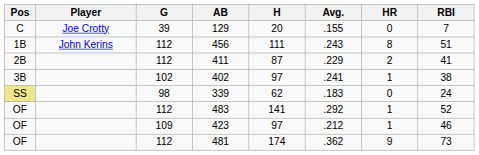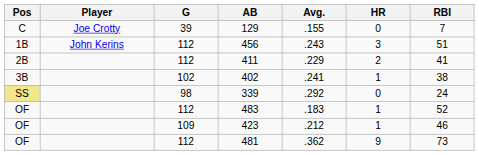 <table class="wikitable sortable">
 <tr>
 <th bgcolor="#DDDDFF" width="5%">Pos</th>
 <th bgcolor="#DDDDFF" width="16%">Player</th>
 <th bgcolor="#DDDDFF" width="9%">G</th>
 <th bgcolor="#DDDDFF" width="9%">AB</th>
-<th bgcolor="#DDDDFF" width="9%">H</th>
 <th bgcolor="#DDDDFF" width="9%">Avg.</th>
 <th bgcolor="#DDDDFF" width="9%">HR</th>
 <th bgcolor="#DDDDFF" width="9%">RBI</th>
 </tr>
 <tr align="center">
 <td>C</td>
 <td><a href='#'>Joe Crotty</a></td>
 <td>39</td>
 <td>129</td>
-<td>20</td>
 <td>.155</td>
 <td>0</td>
 <td>7</td>
 </tr>
 <tr align=center>
 <td>1B</td>
 <td><a href='#'>John Kerins</a></td>
 <td>112</td>
 <td>456</td>
-<td>111</td>
 <td>.243</td>
-<td>8</td>
+<td>3</td>
 <td>51</td>
 </tr>
 <tr align=center>
 <td>2B</td>
 <td></td>
 <td>112</td>
 <td>411</td>
-<td>87</td>
 <td>.229</td>
 <td>2</td>
 <td>41</td>
 </tr>
 <tr align="center">
 <td>3B</td>
 <td></td>
 <td>102</td>
 <td>402</td>
-<td>97</td>
 <td>.241</td>
 <td>1</td>
 <td>38</td>
 </tr>
 <tr align="center">
 <td style="background: khaki;">SS</td>
 <td></td>
 <td>98</td>
 <td>339</td>
-<td>62</td>
-<td>.183</td>
+<td>.292</td>
 <td>0</td>
 <td>24</td>
 </tr>
 <tr align="center">
 <td>OF</td>
 <td></td>
 <td>112</td>
 <td>483</td>
-<td>141</td>
-<td>.292</td>
+<td>.183</td>
 <td>1</td>
 <td>52</td>
 </tr>
 <tr align="center">
 <td>OF</td>
 <td></td>
 <td>109</td>
 <td>423</td>
-<td>97</td>
 <td>.212</td>
 <td>1</td>
 <td>46</td>
 </tr>
 <tr align="center">
 <td>OF</td>
 <td></td>
 <td>112</td>
 <td>481</td>
-<td>174</td>
 <td>.362</td>
 <td>9</td>
 <td>73</td>
 </tr>
 </table>
